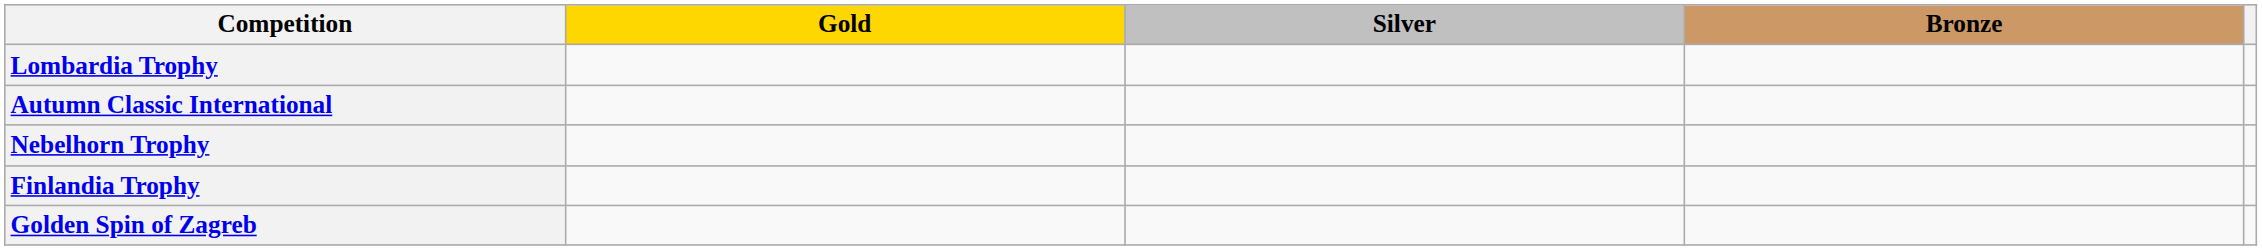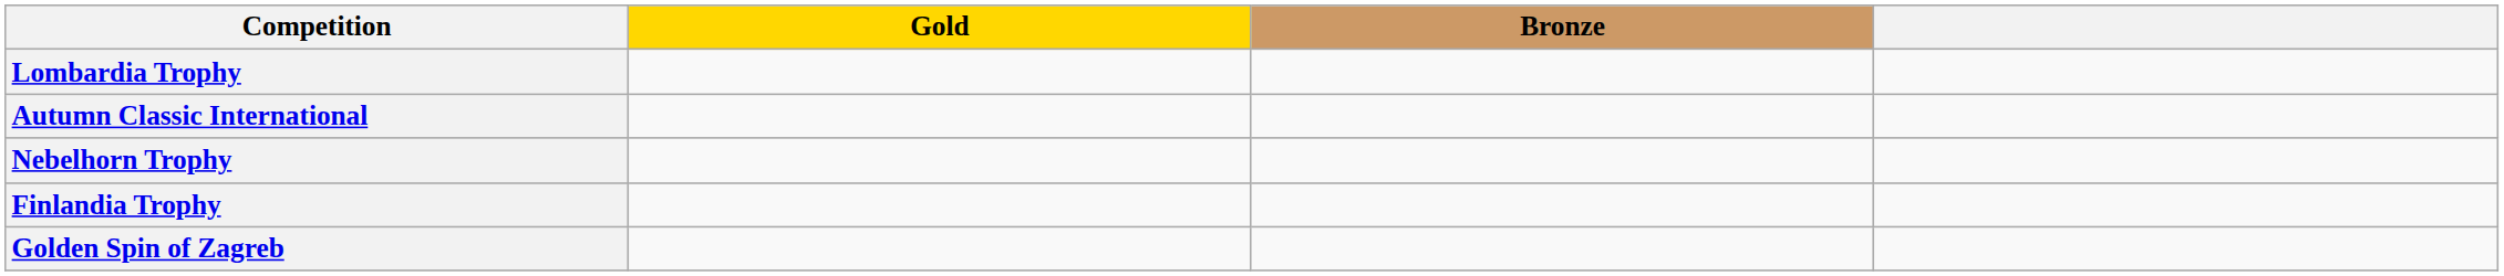 <table class="wikitable unsortable" style="text-align:left; width:90%">
 <tr>
 <th scope="col" style="text-align:center; width:25%">Competition</th>
 <td scope="col" style="text-align:center; width:25%; background:gold"><strong>Gold</strong></td>
-<td scope="col" style="text-align:center; width:25%; background:silver"><strong>Silver</strong></td>
 <td scope="col" style="text-align:center; width:25%; background:#c96"><strong>Bronze</strong></td>
 <th scope="col" style="text-align:center"></th>
 </tr>
 <tr>
 <th scope="row" style="text-align:left"> <a href='#'>Lombardia Trophy</a></th>
-<td></td>
 <td></td>
 <td></td>
 <td></td>
 </tr>
 <tr>
 <th scope="row" style="text-align:left"> <a href='#'>Autumn Classic International</a></th>
 <td></td>
 <td></td>
 <td></td>
-<td></td>
 </tr>
 <tr>
 <th scope="row" style="text-align:left"> <a href='#'>Nebelhorn Trophy</a></th>
-<td></td>
 <td></td>
 <td></td>
 <td></td>
 </tr>
 <tr>
 <th scope="row" style="text-align:left"> <a href='#'>Finlandia Trophy</a></th>
 <td></td>
 <td></td>
 <td></td>
-<td></td>
 </tr>
 <tr>
 <th scope="row" style="text-align:left"> <a href='#'>Golden Spin of Zagreb</a></th>
 <td></td>
 <td></td>
 <td></td>
-<td></td>
 </tr>
 </table>
